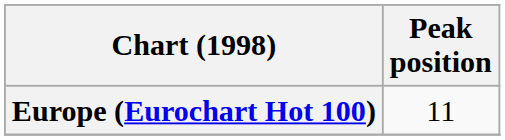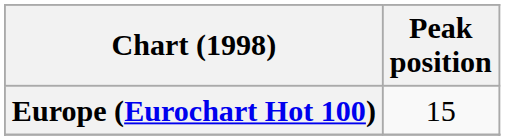 <table class="wikitable sortable plainrowheaders" style="text-align:center">
 <tr>
 <th>Chart (1998)</th>
 <th>Peak<br>position</th>
 </tr>
 <tr>
 <th scope="row">Europe (<a href='#'>Eurochart Hot 100</a>)</th>
-<td>11</td>
+<td>15</td>
 </tr>
 <tr>
 </tr>
 <tr>
 </tr>
 </table>
